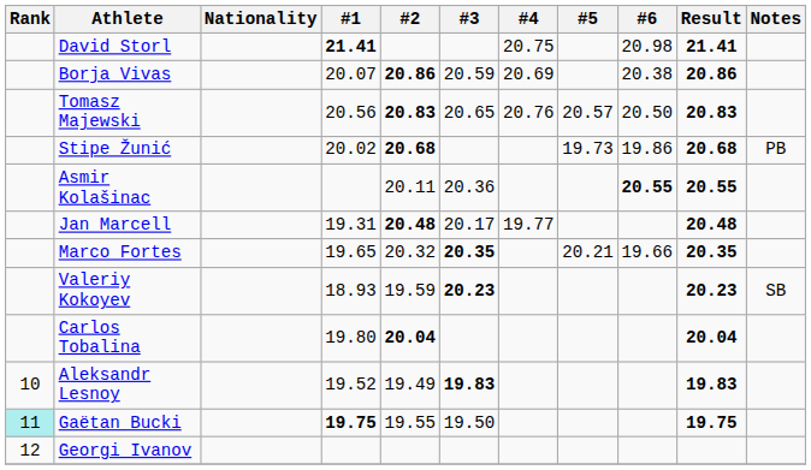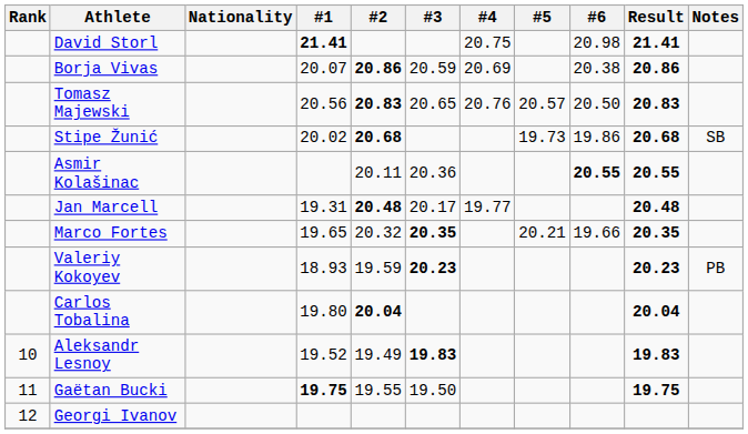 <table class="wikitable sortable" style="text-align:center">
 <tr>
 <th>Rank</th>
 <th>Athlete</th>
 <th>Nationality</th>
 <th>#1</th>
 <th>#2</th>
 <th>#3</th>
 <th>#4</th>
 <th>#5</th>
 <th>#6</th>
 <th>Result</th>
 <th>Notes</th>
 </tr>
 <tr>
 <td></td>
 <td align="left"><a href='#'>David Storl</a></td>
 <td align=left></td>
 <td><strong>21.41</strong></td>
 <td></td>
 <td></td>
 <td>20.75</td>
 <td></td>
 <td>20.98</td>
 <td><strong>21.41</strong></td>
 <td></td>
 </tr>
 <tr>
 <td></td>
 <td align="left"><a href='#'>Borja Vivas</a></td>
 <td align=left></td>
 <td>20.07</td>
 <td><strong>20.86</strong></td>
 <td>20.59</td>
 <td>20.69</td>
 <td></td>
 <td>20.38</td>
 <td><strong>20.86</strong></td>
 <td></td>
 </tr>
 <tr>
 <td></td>
 <td align="left"><a href='#'>Tomasz Majewski</a></td>
 <td align=left></td>
 <td>20.56</td>
 <td><strong>20.83</strong></td>
 <td>20.65</td>
 <td>20.76</td>
 <td>20.57</td>
 <td>20.50</td>
 <td><strong>20.83</strong></td>
 <td></td>
 </tr>
 <tr>
 <td></td>
 <td align="left"><a href='#'>Stipe Žunić</a></td>
 <td align=left></td>
 <td>20.02</td>
 <td><strong>20.68</strong></td>
 <td></td>
 <td></td>
 <td>19.73</td>
 <td>19.86</td>
 <td><strong>20.68</strong></td>
-<td>PB</td>
+<td>SB</td>
 </tr>
 <tr>
 <td></td>
 <td align="left"><a href='#'>Asmir Kolašinac</a></td>
 <td align=left></td>
 <td></td>
 <td>20.11</td>
 <td>20.36</td>
 <td></td>
 <td></td>
 <td><strong>20.55</strong></td>
 <td><strong>20.55</strong></td>
 <td></td>
 </tr>
 <tr>
 <td></td>
 <td align="left"><a href='#'>Jan Marcell</a></td>
 <td align=left></td>
 <td>19.31</td>
 <td><strong>20.48</strong></td>
 <td>20.17</td>
 <td>19.77</td>
 <td></td>
 <td></td>
 <td><strong>20.48</strong></td>
 <td></td>
 </tr>
 <tr>
 <td></td>
 <td align="left"><a href='#'>Marco Fortes</a></td>
 <td align=left></td>
 <td>19.65</td>
 <td>20.32</td>
 <td><strong>20.35</strong></td>
 <td></td>
 <td>20.21</td>
 <td>19.66</td>
 <td><strong>20.35</strong></td>
 <td></td>
 </tr>
 <tr>
 <td></td>
 <td align="left"><a href='#'>Valeriy Kokoyev</a></td>
 <td align=left></td>
 <td>18.93</td>
 <td>19.59</td>
 <td><strong>20.23</strong></td>
 <td></td>
 <td></td>
 <td></td>
 <td><strong>20.23</strong></td>
-<td>SB</td>
+<td>PB</td>
 </tr>
 <tr>
 <td></td>
 <td align="left"><a href='#'>Carlos Tobalina</a></td>
 <td align=left></td>
 <td>19.80</td>
 <td><strong>20.04</strong></td>
 <td></td>
 <td></td>
 <td></td>
 <td></td>
 <td><strong>20.04</strong></td>
 <td></td>
 </tr>
 <tr>
 <td>10</td>
 <td align="left"><a href='#'>Aleksandr Lesnoy</a></td>
 <td align=left></td>
 <td>19.52</td>
 <td>19.49</td>
 <td><strong>19.83</strong></td>
 <td></td>
 <td></td>
 <td></td>
 <td><strong>19.83</strong></td>
 <td></td>
 </tr>
 <tr>
-<td style="background: paleturquoise;">11</td>
+<td>11</td>
 <td align="left"><a href='#'>Gaëtan Bucki</a></td>
 <td align=left></td>
 <td><strong>19.75</strong></td>
 <td>19.55</td>
 <td>19.50</td>
 <td></td>
 <td></td>
 <td></td>
 <td><strong>19.75</strong></td>
 <td></td>
 </tr>
 <tr>
 <td>12</td>
 <td align="left"><a href='#'>Georgi Ivanov</a></td>
 <td align=left></td>
 <td></td>
 <td></td>
 <td></td>
 <td></td>
 <td></td>
 <td></td>
 <td><strong></strong></td>
 <td></td>
 </tr>
 <tr>
 </tr>
 </table>
